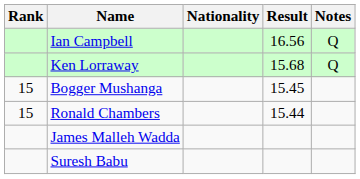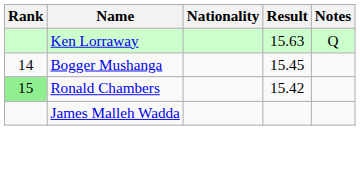 <table class="wikitable sortable" style="text-align:center">
 <tr>
 <th>Rank</th>
 <th>Name</th>
 <th>Nationality</th>
 <th>Result</th>
 <th>Notes</th>
 </tr>
 <tr bgcolor=ccffcc>
 <td></td>
-<td align=left><a href='#'>Ian Campbell</a></td>
-<td align=left></td>
-<td>16.56</td>
-<td>Q</td>
-</tr>
-<tr bgcolor=ccffcc>
-<td></td>
 <td align=left><a href='#'>Ken Lorraway</a></td>
 <td align=left></td>
-<td>15.68</td>
+<td>15.63</td>
 <td>Q</td>
 </tr>
 <tr>
-<td>15</td>
+<td>14</td>
 <td align=left><a href='#'>Bogger Mushanga</a></td>
 <td align=left></td>
 <td>15.45</td>
 <td></td>
 </tr>
 <tr>
-<td>15</td>
+<td style="background: lightgreen;">15</td>
 <td align=left><a href='#'>Ronald Chambers</a></td>
 <td align=left></td>
-<td>15.44</td>
+<td>15.42</td>
 <td></td>
 </tr>
 <tr>
 <td></td>
 <td align=left><a href='#'>James Malleh Wadda</a></td>
 <td align=left></td>
 <td></td>
 <td></td>
 </tr>
-<tr>
-<td></td>
-<td align=left><a href='#'>Suresh Babu</a></td>
-<td align=left></td>
-<td></td>
-<td></td>
-</tr>
 </table>
